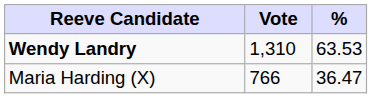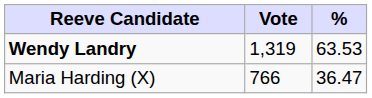 <table class="wikitable">
 <tr>
 <th style="background:#ddf; width:200px;">Reeve Candidate </th>
 <th style="background:#ddf; width:50px;">Vote</th>
 <th style="background:#ddf; width:30px;">%</th>
 </tr>
 <tr>
 <td><strong>Wendy Landry</strong></td>
-<td>1,310</td>
+<td>1,319</td>
 <td>63.53</td>
 </tr>
 <tr>
 <td>Maria Harding (X)</td>
 <td>766</td>
 <td>36.47</td>
 </tr>
 </table>
